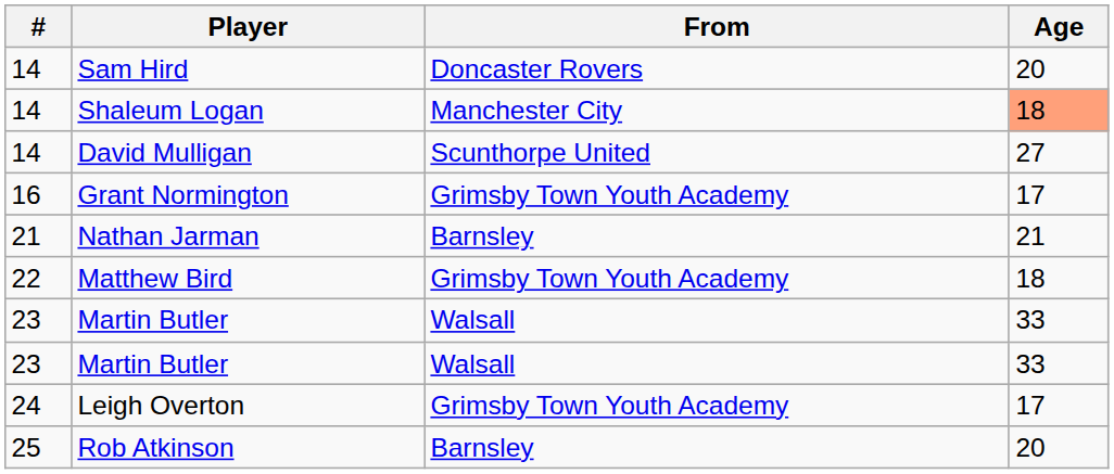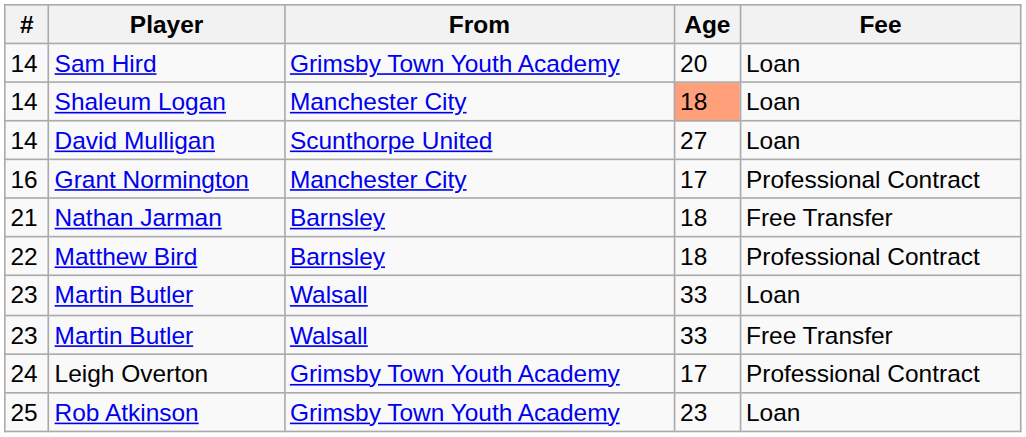 <table class="wikitable" style="text-align:center; font-size:95%;width:50%; text-align:left">
 <tr>
 <th>#</th>
 <th>Player</th>
 <th>From</th>
 <th>Age</th>
+<th>Fee</th>
 </tr>
 <tr --->
 <td>14</td>
 <td> <a href='#'>Sam Hird</a></td>
-<td><a href='#'>Doncaster Rovers</a></td>
+<td><a href='#'>Grimsby Town Youth Academy</a></td>
 <td>20</td>
+<td>Loan</td>
 </tr>
 <tr --->
 <td>14</td>
 <td> <a href='#'>Shaleum Logan</a></td>
 <td><a href='#'>Manchester City</a></td>
 <td style="background: lightsalmon;">18</td>
+<td>Loan</td>
 </tr>
 <tr --->
 <td>14</td>
 <td> <a href='#'>David Mulligan</a></td>
 <td><a href='#'>Scunthorpe United</a></td>
 <td>27</td>
+<td>Loan</td>
 </tr>
 <tr --->
 <td>16</td>
 <td> <a href='#'>Grant Normington</a></td>
-<td><a href='#'>Grimsby Town Youth Academy</a></td>
+<td><a href='#'>Manchester City</a></td>
 <td>17</td>
+<td>Professional Contract</td>
 </tr>
 <tr --->
 <td>21</td>
 <td> <a href='#'>Nathan Jarman</a></td>
 <td><a href='#'>Barnsley</a></td>
-<td>21</td>
+<td>18</td>
+<td>Free Transfer</td>
 </tr>
 <tr --->
 <td>22</td>
 <td> <a href='#'>Matthew Bird</a></td>
-<td><a href='#'>Grimsby Town Youth Academy</a></td>
+<td><a href='#'>Barnsley</a></td>
 <td>18</td>
+<td>Professional Contract</td>
 </tr>
 <tr --->
 <td>23</td>
 <td> <a href='#'>Martin Butler</a></td>
 <td><a href='#'>Walsall</a></td>
 <td>33</td>
+<td>Loan</td>
 </tr>
 <tr --->
 <td>23</td>
 <td> <a href='#'>Martin Butler</a></td>
 <td><a href='#'>Walsall</a></td>
 <td>33</td>
+<td>Free Transfer</td>
 </tr>
 <tr --->
 <td>24</td>
 <td> Leigh Overton</td>
 <td><a href='#'>Grimsby Town Youth Academy</a></td>
 <td>17</td>
+<td>Professional Contract</td>
 </tr>
 <tr --->
 <td>25</td>
 <td> <a href='#'>Rob Atkinson</a></td>
-<td><a href='#'>Barnsley</a></td>
-<td>20</td>
+<td><a href='#'>Grimsby Town Youth Academy</a></td>
+<td>23</td>
+<td>Loan</td>
 </tr>
 </table>
